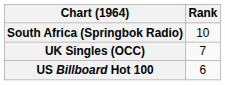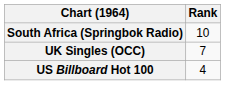 <table class="wikitable sortable plainrowheaders" style="text-align:center">
 <tr>
 <th>Chart (1964)</th>
 <th>Rank</th>
 </tr>
 <tr>
 <th scope="row">South Africa (Springbok Radio)</th>
 <td>10</td>
 </tr>
 <tr>
 <th scope="row">UK Singles (OCC)</th>
 <td>7</td>
 </tr>
 <tr>
 <th scope="row">US <em>Billboard</em> Hot 100</th>
-<td>6</td>
+<td>4</td>
 </tr>
 </table>
